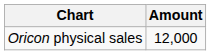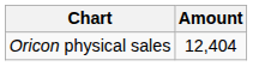 <table class="wikitable">
 <tr>
 <th>Chart</th>
 <th>Amount</th>
 </tr>
 <tr>
 <td><em>Oricon</em> physical sales</td>
-<td align="center">12,000</td>
+<td align="center">12,404</td>
 </tr>
 </table>
